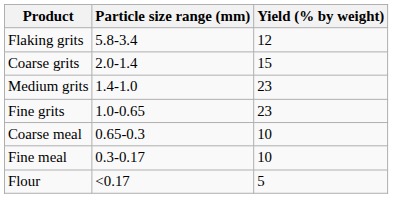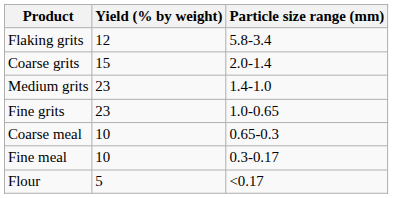 <table class="wikitable">
 <tr>
 <th>Product</th>
+<th>Yield (% by weight)</th>
 <th>Particle size range (mm)</th>
-<th>Yield (% by weight)</th>
 </tr>
 <tr>
 <td>Flaking grits</td>
+<td>12</td>
 <td>5.8-3.4</td>
-<td>12</td>
 </tr>
 <tr>
 <td>Coarse grits</td>
+<td>15</td>
 <td>2.0-1.4</td>
-<td>15</td>
 </tr>
 <tr>
 <td>Medium grits</td>
+<td>23</td>
 <td>1.4-1.0</td>
-<td>23</td>
 </tr>
 <tr>
 <td>Fine grits</td>
+<td>23</td>
 <td>1.0-0.65</td>
-<td>23</td>
 </tr>
 <tr>
 <td>Coarse meal</td>
+<td>10</td>
 <td>0.65-0.3</td>
-<td>10</td>
 </tr>
 <tr>
 <td>Fine meal</td>
+<td>10</td>
 <td>0.3-0.17</td>
-<td>10</td>
 </tr>
 <tr>
 <td>Flour</td>
+<td>5</td>
 <td><0.17</td>
-<td>5</td>
 </tr>
 </table>
